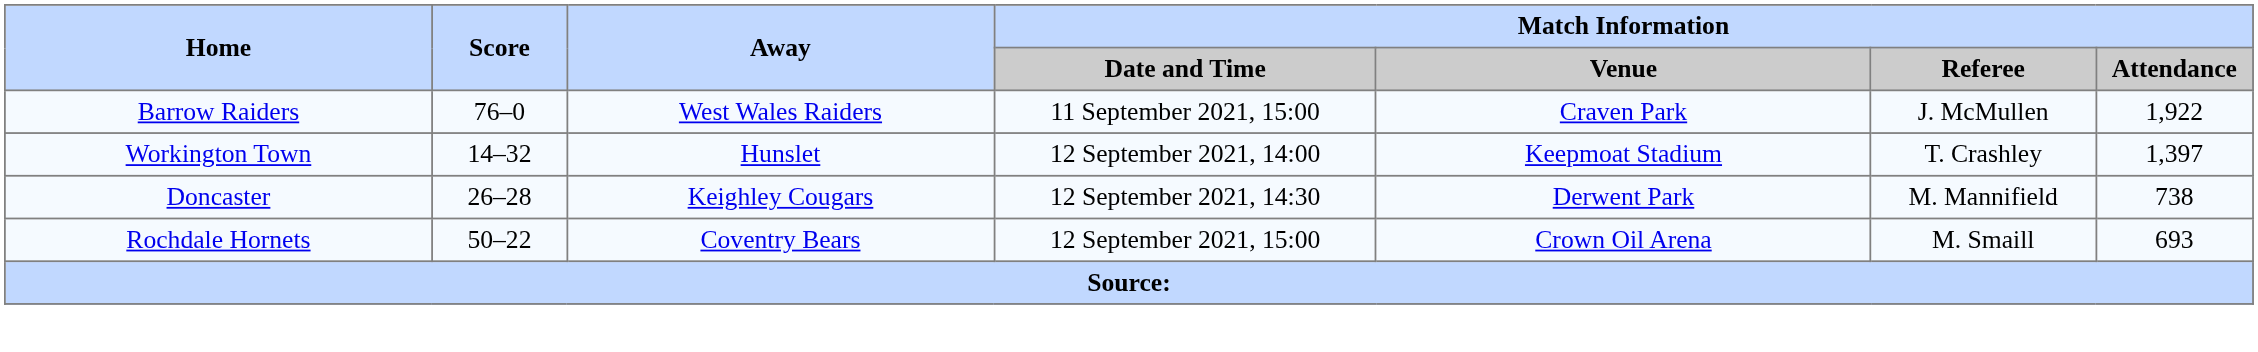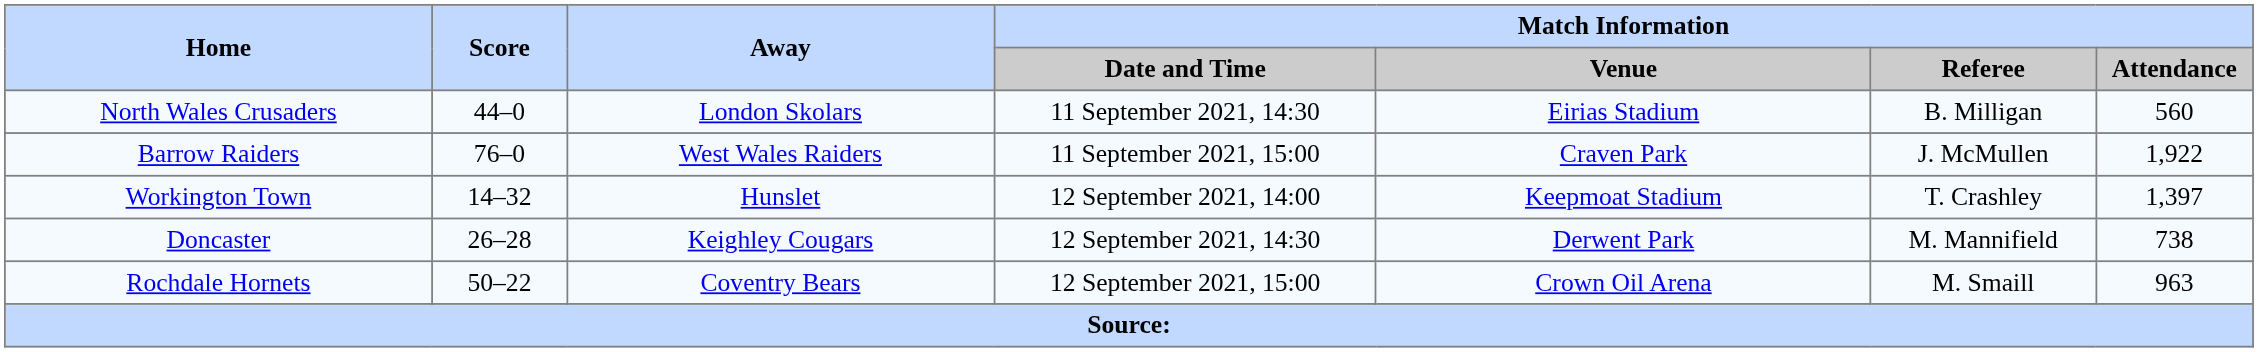 <table border=1 style="border-collapse:collapse; font-size:90%; text-align:center;" cellpadding=3 cellspacing=0 width=100%>
 <tr style="background:#C1D8ff;">
 <th scope="col" rowspan=2 width=19%>Home</th>
 <th scope="col" rowspan=2 width=6%>Score</th>
 <th scope="col" rowspan=2 width=19%>Away</th>
 <th colspan=4>Match Information</th>
 </tr>
 <tr style="background:#CCCCCC;">
 <th scope="col" width=17%>Date and Time</th>
 <th scope="col" width=22%>Venue</th>
 <th scope="col" width=10%>Referee</th>
 <th scope="col" width=7%>Attendance</th>
+</tr>
+<tr style="background:#F5FAFF;">
+<td> <a href='#'>North Wales Crusaders</a></td>
+<td>44–0</td>
+<td> <a href='#'>London Skolars</a></td>
+<td>11 September 2021, 14:30</td>
+<td><a href='#'>Eirias Stadium</a></td>
+<td>B. Milligan</td>
+<td>560</td>
 </tr>
 <tr style="background:#F5FAFF;">
 <td> <a href='#'>Barrow Raiders</a></td>
 <td>76–0</td>
 <td> <a href='#'>West Wales Raiders</a></td>
 <td>11 September 2021, 15:00</td>
 <td><a href='#'>Craven Park</a></td>
 <td>J. McMullen</td>
 <td>1,922</td>
 </tr>
 <tr style="background:#F5FAFF;">
 <td> <a href='#'>Workington Town</a></td>
 <td>14–32</td>
 <td> <a href='#'>Hunslet</a></td>
 <td>12 September 2021, 14:00</td>
 <td><a href='#'>Keepmoat Stadium</a></td>
 <td>T. Crashley</td>
 <td>1,397</td>
 </tr>
 <tr style="background:#F5FAFF;">
 <td> <a href='#'>Doncaster</a></td>
 <td>26–28</td>
 <td> <a href='#'>Keighley Cougars</a></td>
 <td>12 September 2021, 14:30</td>
 <td><a href='#'>Derwent Park</a></td>
 <td>M. Mannifield</td>
 <td>738</td>
 </tr>
 <tr style="background:#F5FAFF;">
 <td> <a href='#'>Rochdale Hornets</a></td>
 <td>50–22</td>
 <td> <a href='#'>Coventry Bears</a></td>
 <td>12 September 2021, 15:00</td>
 <td><a href='#'>Crown Oil Arena</a></td>
 <td>M. Smaill</td>
-<td>693</td>
+<td>963</td>
 </tr>
 <tr style="background:#c1d8ff;">
 <th colspan=7>Source:</th>
 </tr>
 </table>
